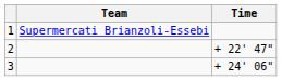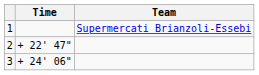 <table class="wikitable">
 <tr>
 <th></th>
+<th>Time</th>
 <th>Team</th>
-<th>Time</th>
 </tr>
 <tr>
 <td>1</td>
+<td align=right></td>
 <td><a href='#'>Supermercati Brianzoli-Essebi</a></td>
-<td align=right></td>
 </tr>
 <tr>
 <td>2</td>
+<td align=right>+ 22' 47"</td>
 <td></td>
-<td align=right>+ 22' 47"</td>
 </tr>
 <tr>
 <td>3</td>
+<td align=right>+ 24' 06"</td>
 <td></td>
-<td align=right>+ 24' 06"</td>
 </tr>
 </table>
